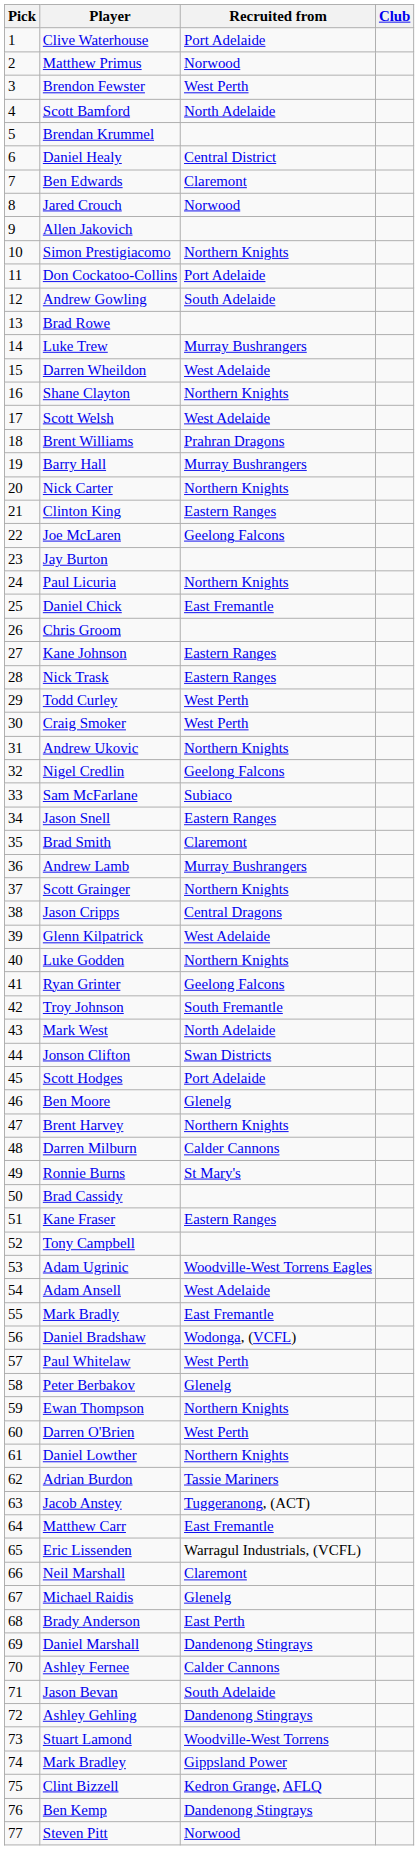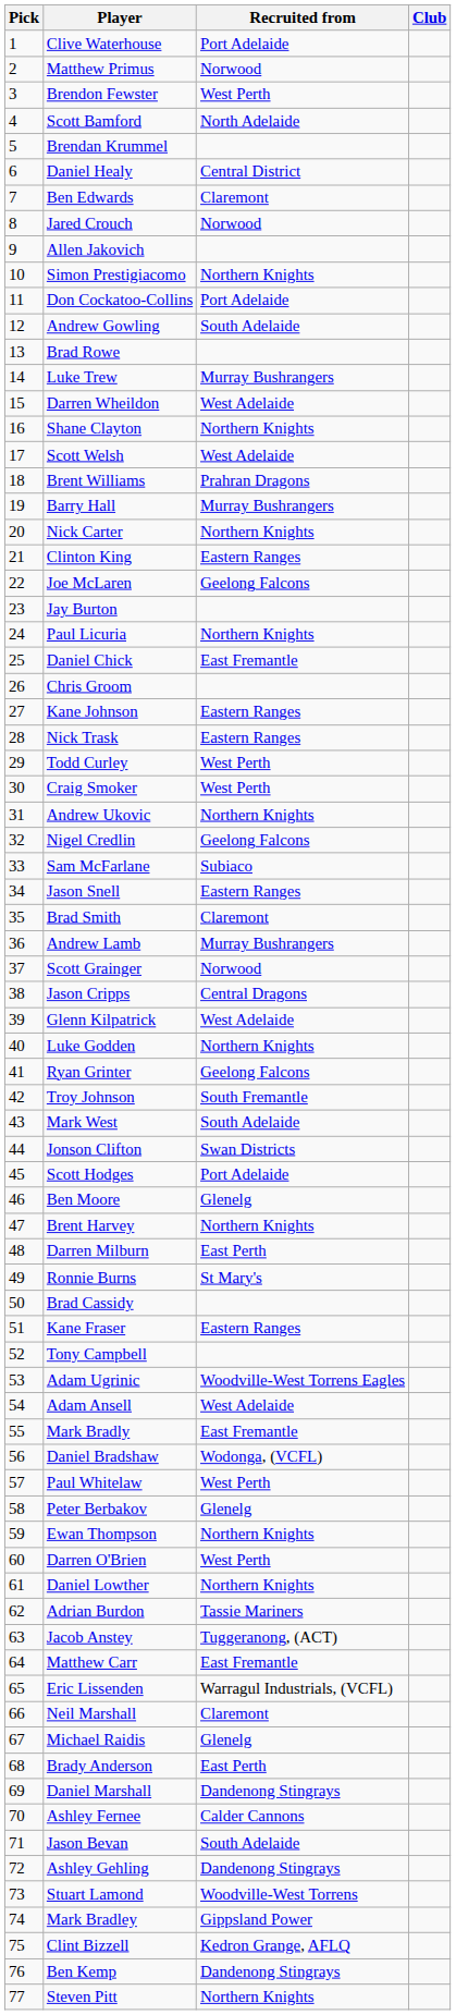 <table class="wikitable sortable">
 <tr>
 <th>Pick</th>
 <th>Player</th>
 <th>Recruited from</th>
 <th><a href='#'>Club</a></th>
 </tr>
 <tr>
 <td>1</td>
 <td><a href='#'>Clive Waterhouse</a></td>
 <td><a href='#'>Port Adelaide</a></td>
 <td></td>
 </tr>
 <tr>
 <td>2</td>
 <td><a href='#'>Matthew Primus</a></td>
 <td><a href='#'>Norwood</a></td>
 <td></td>
 </tr>
 <tr>
 <td>3</td>
 <td><a href='#'>Brendon Fewster</a></td>
 <td><a href='#'>West Perth</a></td>
 <td></td>
 </tr>
 <tr>
 <td>4</td>
 <td><a href='#'>Scott Bamford</a></td>
 <td><a href='#'>North Adelaide</a></td>
 <td></td>
 </tr>
 <tr>
 <td>5</td>
 <td><a href='#'>Brendan Krummel</a></td>
 <td></td>
 <td></td>
 </tr>
 <tr>
 <td>6</td>
 <td><a href='#'>Daniel Healy</a></td>
 <td><a href='#'>Central District</a></td>
 <td></td>
 </tr>
 <tr>
 <td>7</td>
 <td><a href='#'>Ben Edwards</a></td>
 <td><a href='#'>Claremont</a></td>
 <td></td>
 </tr>
 <tr>
 <td>8</td>
 <td><a href='#'>Jared Crouch</a></td>
 <td><a href='#'>Norwood</a></td>
 <td></td>
 </tr>
 <tr>
 <td>9</td>
 <td><a href='#'>Allen Jakovich</a></td>
 <td></td>
 <td></td>
 </tr>
 <tr>
 <td>10</td>
 <td><a href='#'>Simon Prestigiacomo</a></td>
 <td><a href='#'>Northern Knights</a></td>
 <td></td>
 </tr>
 <tr>
 <td>11</td>
 <td><a href='#'>Don Cockatoo-Collins</a></td>
 <td><a href='#'>Port Adelaide</a></td>
 <td></td>
 </tr>
 <tr>
 <td>12</td>
 <td><a href='#'>Andrew Gowling</a></td>
 <td><a href='#'>South Adelaide</a></td>
 <td></td>
 </tr>
 <tr>
 <td>13</td>
 <td><a href='#'>Brad Rowe</a></td>
 <td></td>
 <td></td>
 </tr>
 <tr>
 <td>14</td>
 <td><a href='#'>Luke Trew</a></td>
 <td><a href='#'>Murray Bushrangers</a></td>
 <td></td>
 </tr>
 <tr>
 <td>15</td>
 <td><a href='#'>Darren Wheildon</a></td>
 <td><a href='#'>West Adelaide</a></td>
 <td></td>
 </tr>
 <tr>
 <td>16</td>
 <td><a href='#'>Shane Clayton</a></td>
 <td><a href='#'>Northern Knights</a></td>
 <td></td>
 </tr>
 <tr>
 <td>17</td>
 <td><a href='#'>Scott Welsh</a></td>
 <td><a href='#'>West Adelaide</a></td>
 <td></td>
 </tr>
 <tr>
 <td>18</td>
 <td><a href='#'>Brent Williams</a></td>
 <td><a href='#'>Prahran Dragons</a></td>
 <td></td>
 </tr>
 <tr>
 <td>19</td>
 <td><a href='#'>Barry Hall</a></td>
 <td><a href='#'>Murray Bushrangers</a></td>
 <td></td>
 </tr>
 <tr>
 <td>20</td>
 <td><a href='#'>Nick Carter</a></td>
 <td><a href='#'>Northern Knights</a></td>
 <td></td>
 </tr>
 <tr>
 <td>21</td>
 <td><a href='#'>Clinton King</a></td>
 <td><a href='#'>Eastern Ranges</a></td>
 <td></td>
 </tr>
 <tr>
 <td>22</td>
 <td><a href='#'>Joe McLaren</a></td>
 <td><a href='#'>Geelong Falcons</a></td>
 <td></td>
 </tr>
 <tr>
 <td>23</td>
 <td><a href='#'>Jay Burton</a></td>
 <td></td>
 <td></td>
 </tr>
 <tr>
 <td>24</td>
 <td><a href='#'>Paul Licuria</a></td>
 <td><a href='#'>Northern Knights</a></td>
 <td></td>
 </tr>
 <tr>
 <td>25</td>
 <td><a href='#'>Daniel Chick</a></td>
 <td><a href='#'>East Fremantle</a></td>
 <td></td>
 </tr>
 <tr>
 <td>26</td>
 <td><a href='#'>Chris Groom</a></td>
 <td></td>
 <td></td>
 </tr>
 <tr>
 <td>27</td>
 <td><a href='#'>Kane Johnson</a></td>
 <td><a href='#'>Eastern Ranges</a></td>
 <td></td>
 </tr>
 <tr>
 <td>28</td>
 <td><a href='#'>Nick Trask</a></td>
 <td><a href='#'>Eastern Ranges</a></td>
 <td></td>
 </tr>
 <tr>
 <td>29</td>
 <td><a href='#'>Todd Curley</a></td>
 <td><a href='#'>West Perth</a></td>
 <td></td>
 </tr>
 <tr>
 <td>30</td>
 <td><a href='#'>Craig Smoker</a></td>
 <td><a href='#'>West Perth</a></td>
 <td></td>
 </tr>
 <tr>
 <td>31</td>
 <td><a href='#'>Andrew Ukovic</a></td>
 <td><a href='#'>Northern Knights</a></td>
 <td></td>
 </tr>
 <tr>
 <td>32</td>
 <td><a href='#'>Nigel Credlin</a></td>
 <td><a href='#'>Geelong Falcons</a></td>
 <td></td>
 </tr>
 <tr>
 <td>33</td>
 <td><a href='#'>Sam McFarlane</a></td>
 <td><a href='#'>Subiaco</a></td>
 <td></td>
 </tr>
 <tr>
 <td>34</td>
 <td><a href='#'>Jason Snell</a></td>
 <td><a href='#'>Eastern Ranges</a></td>
 <td></td>
 </tr>
 <tr>
 <td>35</td>
 <td><a href='#'>Brad Smith</a></td>
 <td><a href='#'>Claremont</a></td>
 <td></td>
 </tr>
 <tr>
 <td>36</td>
 <td><a href='#'>Andrew Lamb</a></td>
 <td><a href='#'>Murray Bushrangers</a></td>
 <td></td>
 </tr>
 <tr>
 <td>37</td>
 <td><a href='#'>Scott Grainger</a></td>
-<td><a href='#'>Northern Knights</a></td>
+<td><a href='#'>Norwood</a></td>
 <td></td>
 </tr>
 <tr>
 <td>38</td>
 <td><a href='#'>Jason Cripps</a></td>
 <td><a href='#'>Central Dragons</a></td>
 <td></td>
 </tr>
 <tr>
 <td>39</td>
 <td><a href='#'>Glenn Kilpatrick</a></td>
 <td><a href='#'>West Adelaide</a></td>
 <td></td>
 </tr>
 <tr>
 <td>40</td>
 <td><a href='#'>Luke Godden</a></td>
 <td><a href='#'>Northern Knights</a></td>
 <td></td>
 </tr>
 <tr>
 <td>41</td>
 <td><a href='#'>Ryan Grinter</a></td>
 <td><a href='#'>Geelong Falcons</a></td>
 <td></td>
 </tr>
 <tr>
 <td>42</td>
 <td><a href='#'>Troy Johnson</a></td>
 <td><a href='#'>South Fremantle</a></td>
 <td></td>
 </tr>
 <tr>
 <td>43</td>
 <td><a href='#'>Mark West</a></td>
-<td><a href='#'>North Adelaide</a></td>
+<td><a href='#'>South Adelaide</a></td>
 <td></td>
 </tr>
 <tr>
 <td>44</td>
 <td><a href='#'>Jonson Clifton</a></td>
 <td><a href='#'>Swan Districts</a></td>
 <td></td>
 </tr>
 <tr>
 <td>45</td>
 <td><a href='#'>Scott Hodges</a></td>
 <td><a href='#'>Port Adelaide</a></td>
 <td></td>
 </tr>
 <tr>
 <td>46</td>
 <td><a href='#'>Ben Moore</a></td>
 <td><a href='#'>Glenelg</a></td>
 <td></td>
 </tr>
 <tr>
 <td>47</td>
 <td><a href='#'>Brent Harvey</a></td>
 <td><a href='#'>Northern Knights</a></td>
 <td></td>
 </tr>
 <tr>
 <td>48</td>
 <td><a href='#'>Darren Milburn</a></td>
-<td><a href='#'>Calder Cannons</a></td>
+<td><a href='#'>East Perth</a></td>
 <td></td>
 </tr>
 <tr>
 <td>49</td>
 <td><a href='#'>Ronnie Burns</a></td>
 <td><a href='#'>St Mary's</a></td>
 <td></td>
 </tr>
 <tr>
 <td>50</td>
 <td><a href='#'>Brad Cassidy</a></td>
 <td></td>
 <td></td>
 </tr>
 <tr>
 <td>51</td>
 <td><a href='#'>Kane Fraser</a></td>
 <td><a href='#'>Eastern Ranges</a></td>
 <td></td>
 </tr>
 <tr>
 <td>52</td>
 <td><a href='#'>Tony Campbell</a></td>
 <td></td>
 <td></td>
 </tr>
 <tr>
 <td>53</td>
 <td><a href='#'>Adam Ugrinic</a></td>
 <td><a href='#'>Woodville-West Torrens Eagles</a></td>
 <td></td>
 </tr>
 <tr>
 <td>54</td>
 <td><a href='#'>Adam Ansell</a></td>
 <td><a href='#'>West Adelaide</a></td>
 <td></td>
 </tr>
 <tr>
 <td>55</td>
 <td><a href='#'>Mark Bradly</a></td>
 <td><a href='#'>East Fremantle</a></td>
 <td></td>
 </tr>
 <tr>
 <td>56</td>
 <td><a href='#'>Daniel Bradshaw</a></td>
 <td><a href='#'>Wodonga</a>, (<a href='#'>VCFL</a>)</td>
 <td></td>
 </tr>
 <tr>
 <td>57</td>
 <td><a href='#'>Paul Whitelaw</a></td>
 <td><a href='#'>West Perth</a></td>
 <td></td>
 </tr>
 <tr>
 <td>58</td>
 <td><a href='#'>Peter Berbakov</a></td>
 <td><a href='#'>Glenelg</a></td>
 <td></td>
 </tr>
 <tr>
 <td>59</td>
 <td><a href='#'>Ewan Thompson</a></td>
 <td><a href='#'>Northern Knights</a></td>
 <td></td>
 </tr>
 <tr>
 <td>60</td>
 <td><a href='#'>Darren O'Brien</a></td>
 <td><a href='#'>West Perth</a></td>
 <td></td>
 </tr>
 <tr>
 <td>61</td>
 <td><a href='#'>Daniel Lowther</a></td>
 <td><a href='#'>Northern Knights</a></td>
 <td></td>
 </tr>
 <tr>
 <td>62</td>
 <td><a href='#'>Adrian Burdon</a></td>
 <td><a href='#'>Tassie Mariners</a></td>
 <td></td>
 </tr>
 <tr>
 <td>63</td>
 <td><a href='#'>Jacob Anstey</a></td>
 <td><a href='#'>Tuggeranong</a>, (ACT)</td>
 <td></td>
 </tr>
 <tr>
 <td>64</td>
 <td><a href='#'>Matthew Carr</a></td>
 <td><a href='#'>East Fremantle</a></td>
 <td></td>
 </tr>
 <tr>
 <td>65</td>
 <td><a href='#'>Eric Lissenden</a></td>
 <td>Warragul Industrials, (VCFL)</td>
 <td></td>
 </tr>
 <tr>
 <td>66</td>
 <td><a href='#'>Neil Marshall</a></td>
 <td><a href='#'>Claremont</a></td>
 <td></td>
 </tr>
 <tr>
 <td>67</td>
 <td><a href='#'>Michael Raidis</a></td>
 <td><a href='#'>Glenelg</a></td>
 <td></td>
 </tr>
 <tr>
 <td>68</td>
 <td><a href='#'>Brady Anderson</a></td>
 <td><a href='#'>East Perth</a></td>
 <td></td>
 </tr>
 <tr>
 <td>69</td>
 <td><a href='#'>Daniel Marshall</a></td>
 <td><a href='#'>Dandenong Stingrays</a></td>
 <td></td>
 </tr>
 <tr>
 <td>70</td>
 <td><a href='#'>Ashley Fernee</a></td>
 <td><a href='#'>Calder Cannons</a></td>
 <td></td>
 </tr>
 <tr>
 <td>71</td>
 <td><a href='#'>Jason Bevan</a></td>
 <td><a href='#'>South Adelaide</a></td>
 <td></td>
 </tr>
 <tr>
 <td>72</td>
 <td><a href='#'>Ashley Gehling</a></td>
 <td><a href='#'>Dandenong Stingrays</a></td>
 <td></td>
 </tr>
 <tr>
 <td>73</td>
 <td><a href='#'>Stuart Lamond</a></td>
 <td><a href='#'>Woodville-West Torrens</a></td>
 <td></td>
 </tr>
 <tr>
 <td>74</td>
 <td><a href='#'>Mark Bradley</a></td>
 <td><a href='#'>Gippsland Power</a></td>
 <td></td>
 </tr>
 <tr>
 <td>75</td>
 <td><a href='#'>Clint Bizzell</a></td>
 <td><a href='#'>Kedron Grange</a>, <a href='#'>AFLQ</a></td>
 <td></td>
 </tr>
 <tr>
 <td>76</td>
 <td><a href='#'>Ben Kemp</a></td>
 <td><a href='#'>Dandenong Stingrays</a></td>
 <td></td>
 </tr>
 <tr>
 <td>77</td>
 <td><a href='#'>Steven Pitt</a></td>
-<td><a href='#'>Norwood</a></td>
+<td><a href='#'>Northern Knights</a></td>
 <td></td>
 </tr>
 </table>
